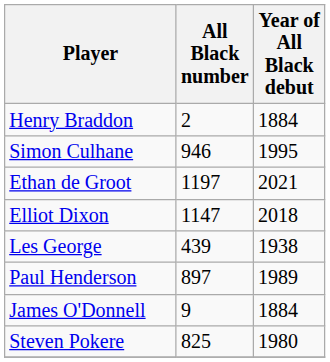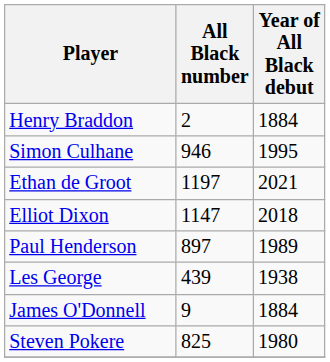 <table class="wikitable sortable">
 <tr>
 <th width="130px">Player<br></th>
 <th width="20px">All Black number<br></th>
 <th width="50px">Year of All Black debut<br></th>
 </tr>
 <tr>
 <td><a href='#'>Henry Braddon</a></td>
 <td>2</td>
 <td>1884</td>
 </tr>
 <tr>
 <td><a href='#'>Simon Culhane</a></td>
 <td>946</td>
 <td>1995</td>
 </tr>
 <tr>
 <td><a href='#'>Ethan de Groot</a></td>
 <td>1197</td>
 <td>2021</td>
 </tr>
 <tr>
 <td><a href='#'>Elliot Dixon</a></td>
 <td>1147</td>
 <td>2018</td>
 </tr>
 <tr>
+<td><a href='#'>Paul Henderson</a></td>
+<td>897</td>
+<td>1989</td>
+</tr>
+<tr>
 <td><a href='#'>Les George</a></td>
 <td>439</td>
 <td>1938</td>
-</tr>
-<tr>
-<td><a href='#'>Paul Henderson</a></td>
-<td>897</td>
-<td>1989</td>
 </tr>
 <tr>
 <td><a href='#'>James O'Donnell</a></td>
 <td>9</td>
 <td>1884</td>
 </tr>
 <tr>
 <td><a href='#'>Steven Pokere</a></td>
 <td>825</td>
 <td>1980</td>
 </tr>
 <tr>
 </tr>
 </table>
